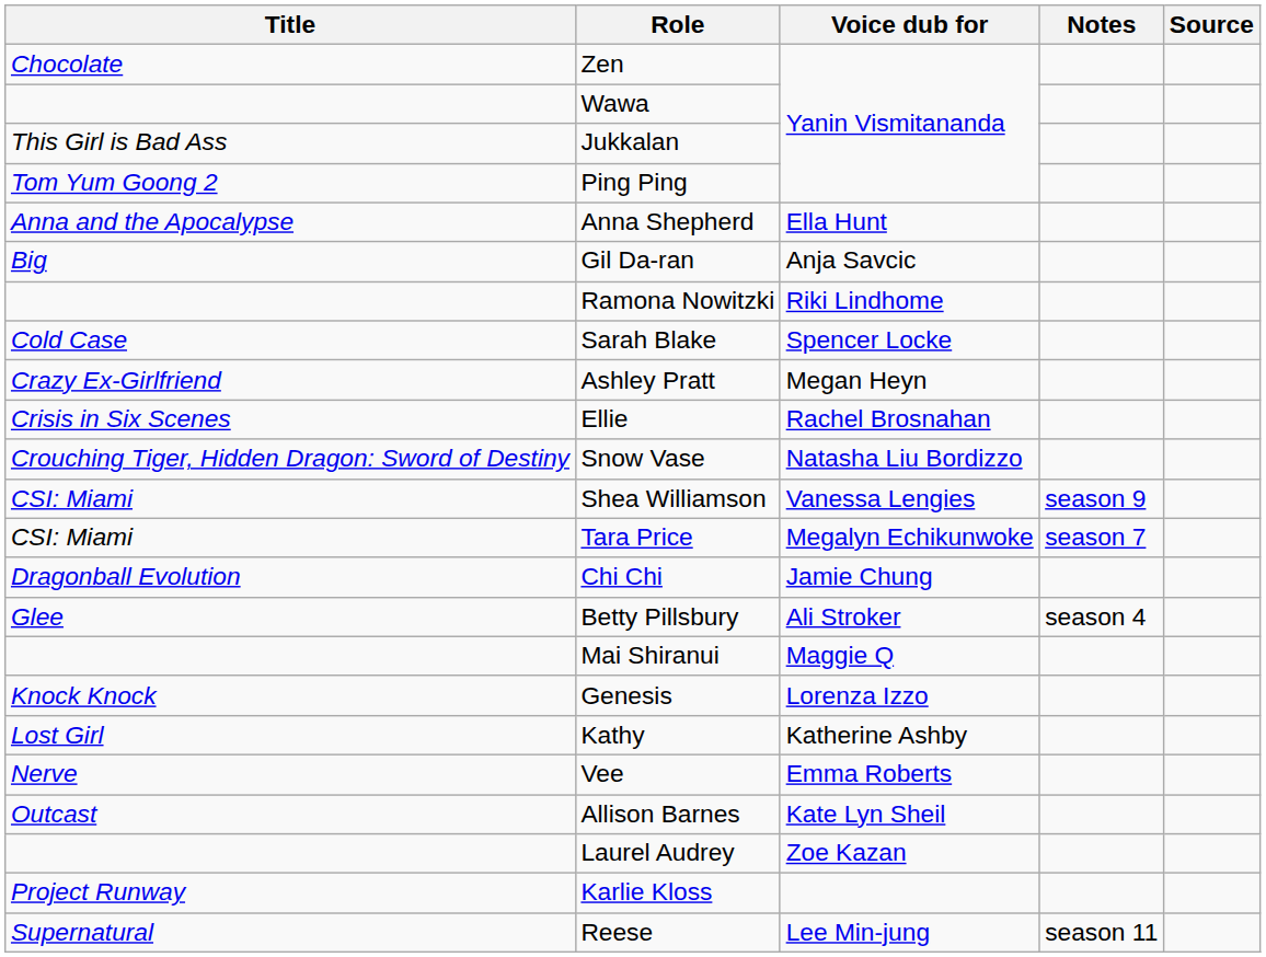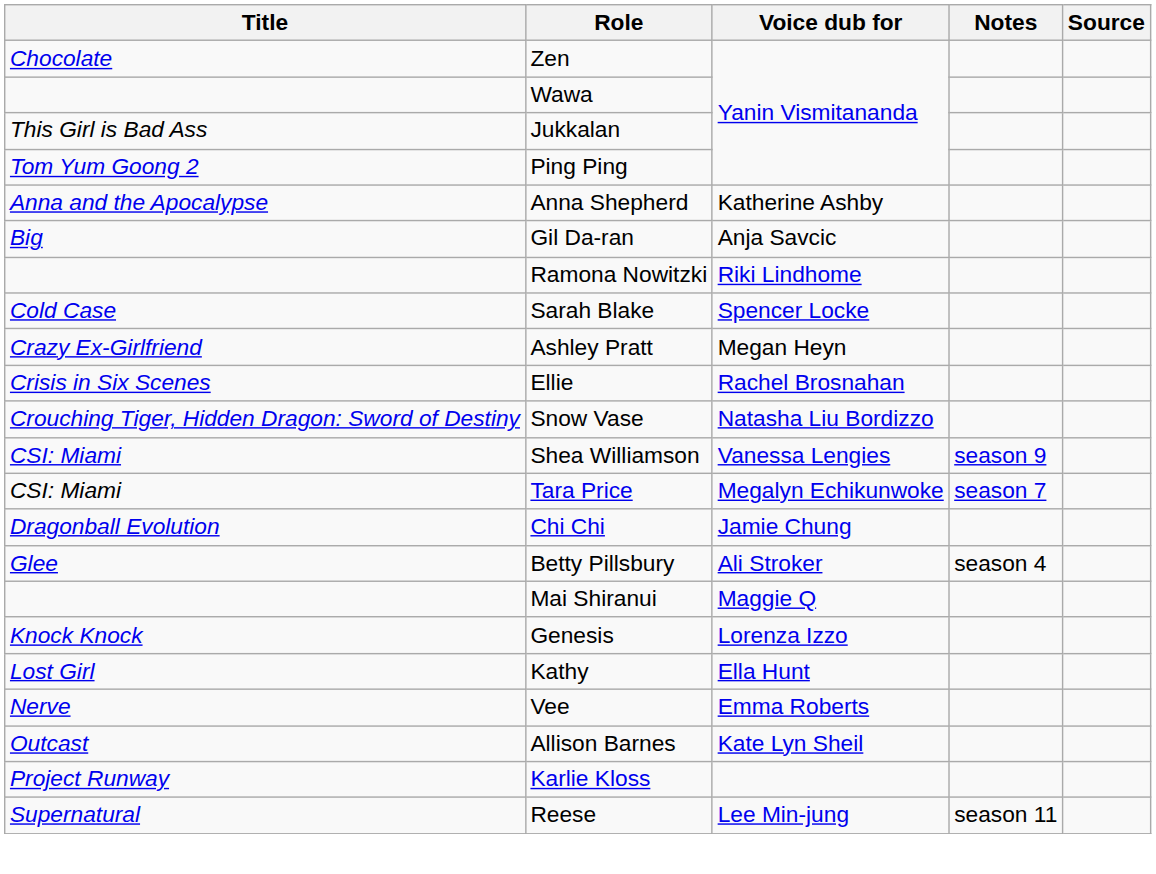 <table class="wikitable sortable plainrowheaders">
 <tr>
 <th>Title</th>
 <th>Role</th>
 <th class="unsortable">Voice dub for</th>
 <th class="unsortable">Notes</th>
 <th class="unsortable">Source</th>
 </tr>
 <tr>
 <td><em><a href='#'>Chocolate</a></em></td>
 <td>Zen</td>
 <td rowspan=4><a href='#'>Yanin Vismitananda</a></td>
 <td></td>
 <td></td>
 </tr>
 <tr>
 <td><em></em></td>
 <td>Wawa</td>
 <td></td>
 <td></td>
 </tr>
 <tr>
 <td><em>This Girl is Bad Ass</em></td>
 <td>Jukkalan</td>
 <td></td>
 <td></td>
 </tr>
 <tr>
 <td><em><a href='#'>Tom Yum Goong 2</a></em></td>
 <td>Ping Ping</td>
 <td></td>
 <td></td>
 </tr>
 <tr>
 <td><em><a href='#'>Anna and the Apocalypse</a></em></td>
 <td>Anna Shepherd</td>
-<td><a href='#'>Ella Hunt</a></td>
+<td>Katherine Ashby</td>
 <td></td>
 <td></td>
 </tr>
 <tr>
 <td><em><a href='#'>Big</a></em></td>
 <td>Gil Da-ran</td>
 <td>Anja Savcic</td>
 <td></td>
 <td></td>
 </tr>
 <tr>
 <td><em></em></td>
 <td>Ramona Nowitzki</td>
 <td><a href='#'>Riki Lindhome</a></td>
 <td></td>
 <td></td>
 </tr>
 <tr>
 <td><em><a href='#'>Cold Case</a></em></td>
 <td>Sarah Blake</td>
 <td><a href='#'>Spencer Locke</a></td>
 <td></td>
 <td></td>
 </tr>
 <tr>
 <td><em><a href='#'>Crazy Ex-Girlfriend</a></em></td>
 <td>Ashley Pratt</td>
 <td>Megan Heyn</td>
 <td></td>
 <td></td>
 </tr>
 <tr>
 <td><em><a href='#'>Crisis in Six Scenes</a></em></td>
 <td>Ellie</td>
 <td><a href='#'>Rachel Brosnahan</a></td>
 <td></td>
 <td></td>
 </tr>
 <tr>
 <td><em><a href='#'>Crouching Tiger, Hidden Dragon: Sword of Destiny</a></em></td>
 <td>Snow Vase</td>
 <td><a href='#'>Natasha Liu Bordizzo</a></td>
 <td></td>
 <td></td>
 </tr>
 <tr>
 <td><em><a href='#'>CSI: Miami</a></em></td>
 <td>Shea Williamson</td>
 <td><a href='#'>Vanessa Lengies</a></td>
 <td><a href='#'>season 9</a></td>
 <td></td>
 </tr>
 <tr>
 <td><em>CSI: Miami</em></td>
 <td><a href='#'>Tara Price</a></td>
 <td><a href='#'>Megalyn Echikunwoke</a></td>
 <td><a href='#'>season 7</a></td>
 <td></td>
 </tr>
 <tr>
 <td><em><a href='#'>Dragonball Evolution</a></em></td>
 <td><a href='#'>Chi Chi</a></td>
 <td><a href='#'>Jamie Chung</a></td>
 <td></td>
 <td></td>
 </tr>
 <tr>
 <td><em><a href='#'>Glee</a></em></td>
 <td>Betty Pillsbury</td>
 <td><a href='#'>Ali Stroker</a></td>
 <td>season 4</td>
 <td></td>
 </tr>
 <tr>
 <td><em></em></td>
 <td>Mai Shiranui</td>
 <td><a href='#'>Maggie Q</a></td>
 <td></td>
 <td></td>
 </tr>
 <tr>
 <td><em><a href='#'>Knock Knock</a></em></td>
 <td>Genesis</td>
 <td><a href='#'>Lorenza Izzo</a></td>
 <td></td>
 <td></td>
 </tr>
 <tr>
 <td><em><a href='#'>Lost Girl</a></em></td>
 <td>Kathy</td>
-<td>Katherine Ashby</td>
+<td><a href='#'>Ella Hunt</a></td>
 <td></td>
 <td></td>
 </tr>
 <tr>
 <td><em><a href='#'>Nerve</a></em></td>
 <td>Vee</td>
 <td><a href='#'>Emma Roberts</a></td>
 <td></td>
 <td></td>
 </tr>
 <tr>
 <td><em><a href='#'>Outcast</a></em></td>
 <td>Allison Barnes</td>
 <td><a href='#'>Kate Lyn Sheil</a></td>
-<td></td>
-<td></td>
-</tr>
-<tr>
-<td><em></em></td>
-<td>Laurel Audrey</td>
-<td><a href='#'>Zoe Kazan</a></td>
 <td></td>
 <td></td>
 </tr>
 <tr>
 <td><em><a href='#'>Project Runway</a></em></td>
 <td><a href='#'>Karlie Kloss</a></td>
 <td></td>
 <td></td>
 <td></td>
 </tr>
 <tr>
 <td><em><a href='#'>Supernatural</a></em></td>
 <td>Reese</td>
 <td><a href='#'>Lee Min-jung</a></td>
 <td>season 11</td>
 <td></td>
 </tr>
 <tr>
 </tr>
 </table>
